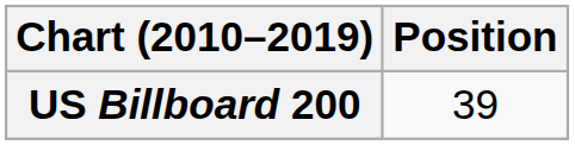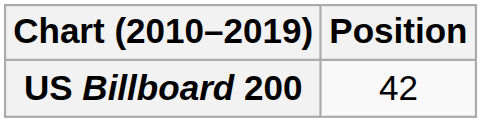 <table class="wikitable plainrowheaders" style="text-align:center">
 <tr>
 <th scope="col">Chart (2010–2019)</th>
 <th scope="col">Position</th>
 </tr>
 <tr>
 <th scope="row">US <em>Billboard</em> 200</th>
-<td>39</td>
+<td>42</td>
 </tr>
 </table>
